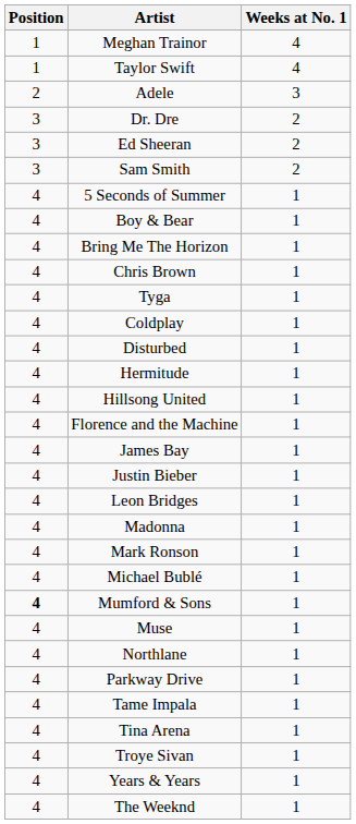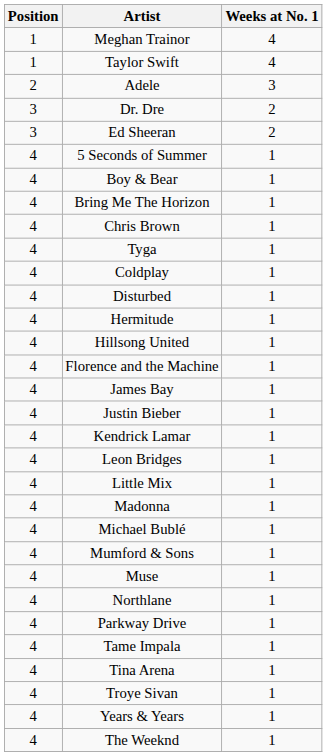 <table class="wikitable">
 <tr>
 <th style="text-align: center;">Position</th>
 <th style="text-align: center;">Artist</th>
 <th style="text-align: center;">Weeks at No. 1</th>
 </tr>
 <tr>
 <td style="text-align: center;">1</td>
 <td style="text-align: center;">Meghan Trainor</td>
 <td style="text-align: center;">4</td>
 </tr>
 <tr>
 <td style="text-align: center;">1</td>
 <td style="text-align: center;">Taylor Swift</td>
 <td style="text-align: center;">4</td>
 </tr>
 <tr>
 <td style="text-align: center;">2</td>
 <td style="text-align: center;">Adele</td>
 <td style="text-align: center;">3</td>
 </tr>
 <tr>
 <td style="text-align: center;">3</td>
 <td style="text-align: center;">Dr. Dre</td>
 <td style="text-align: center;">2</td>
 </tr>
 <tr>
 <td style="text-align: center;">3</td>
 <td style="text-align: center;">Ed Sheeran</td>
-<td style="text-align: center;">2</td>
-</tr>
-<tr>
-<td style="text-align: center;">3</td>
-<td style="text-align: center;">Sam Smith</td>
 <td style="text-align: center;">2</td>
 </tr>
 <tr>
 <td style="text-align: center;">4</td>
 <td style="text-align: center;">5 Seconds of Summer</td>
 <td style="text-align: center;">1</td>
 </tr>
 <tr>
 <td style="text-align: center;">4</td>
 <td style="text-align: center;">Boy & Bear</td>
 <td style="text-align: center;">1</td>
 </tr>
 <tr>
 <td style="text-align: center;">4</td>
 <td style="text-align: center;">Bring Me The Horizon</td>
 <td style="text-align: center;">1</td>
 </tr>
 <tr>
 <td style="text-align: center;">4</td>
 <td style="text-align: center;">Chris Brown</td>
 <td style="text-align: center;">1</td>
 </tr>
 <tr>
 <td style="text-align: center;">4</td>
 <td style="text-align: center;">Tyga</td>
 <td style="text-align: center;">1</td>
 </tr>
 <tr>
 <td style="text-align: center;">4</td>
 <td style="text-align: center;">Coldplay</td>
 <td style="text-align: center;">1</td>
 </tr>
 <tr>
 <td style="text-align: center;">4</td>
 <td style="text-align: center;">Disturbed</td>
 <td style="text-align: center;">1</td>
 </tr>
 <tr>
 <td style="text-align: center;">4</td>
 <td style="text-align: center;">Hermitude</td>
 <td style="text-align: center;">1</td>
 </tr>
 <tr>
 <td style="text-align: center;">4</td>
 <td style="text-align: center;">Hillsong United</td>
 <td style="text-align: center;">1</td>
 </tr>
 <tr>
 <td style="text-align: center;">4</td>
 <td style="text-align: center;">Florence and the Machine</td>
 <td style="text-align: center;">1</td>
 </tr>
 <tr>
 <td style="text-align: center;">4</td>
 <td style="text-align: center;">James Bay</td>
 <td style="text-align: center;">1</td>
 </tr>
 <tr>
 <td style="text-align: center;">4</td>
 <td style="text-align: center;">Justin Bieber</td>
 <td style="text-align: center;">1</td>
 </tr>
 <tr>
 <td style="text-align: center;">4</td>
+<td style="text-align: center;">Kendrick Lamar</td>
+<td style="text-align: center;">1</td>
+</tr>
+<tr>
+<td style="text-align: center;">4</td>
 <td style="text-align: center;">Leon Bridges</td>
+<td style="text-align: center;">1</td>
+</tr>
+<tr>
+<td style="text-align: center;">4</td>
+<td style="text-align: center;">Little Mix</td>
 <td style="text-align: center;">1</td>
 </tr>
 <tr>
 <td style="text-align: center;">4</td>
 <td style="text-align: center;">Madonna</td>
 <td style="text-align: center;">1</td>
 </tr>
 <tr>
 <td style="text-align: center;">4</td>
-<td style="text-align: center;">Mark Ronson</td>
+<td style="text-align: center;">Michael Bublé</td>
 <td style="text-align: center;">1</td>
 </tr>
 <tr>
 <td style="text-align: center;">4</td>
-<td style="text-align: center;">Michael Bublé</td>
-<td style="text-align: center;">1</td>
-</tr>
-<tr>
-<td style="text-align: center;"><strong>4</strong></td>
 <td style="text-align: center;">Mumford & Sons</td>
 <td style="text-align: center;">1</td>
 </tr>
 <tr>
 <td style="text-align: center;">4</td>
 <td style="text-align: center;">Muse</td>
 <td style="text-align: center;">1</td>
 </tr>
 <tr>
 <td style="text-align: center;">4</td>
 <td style="text-align: center;">Northlane</td>
 <td style="text-align: center;">1</td>
 </tr>
 <tr>
 <td style="text-align: center;">4</td>
 <td style="text-align: center;">Parkway Drive</td>
 <td style="text-align: center;">1</td>
 </tr>
 <tr>
 <td style="text-align: center;">4</td>
 <td style="text-align: center;">Tame Impala</td>
 <td style="text-align: center;">1</td>
 </tr>
 <tr>
 <td style="text-align: center;">4</td>
 <td style="text-align: center;">Tina Arena</td>
 <td style="text-align: center;">1</td>
 </tr>
 <tr>
 <td style="text-align: center;">4</td>
 <td style="text-align: center;">Troye Sivan</td>
 <td style="text-align: center;">1</td>
 </tr>
 <tr>
 <td style="text-align: center;">4</td>
 <td style="text-align: center;">Years & Years</td>
 <td style="text-align: center;">1</td>
 </tr>
 <tr>
 <td style="text-align: center;">4</td>
 <td style="text-align: center;">The Weeknd</td>
 <td style="text-align: center;">1</td>
 </tr>
 </table>
